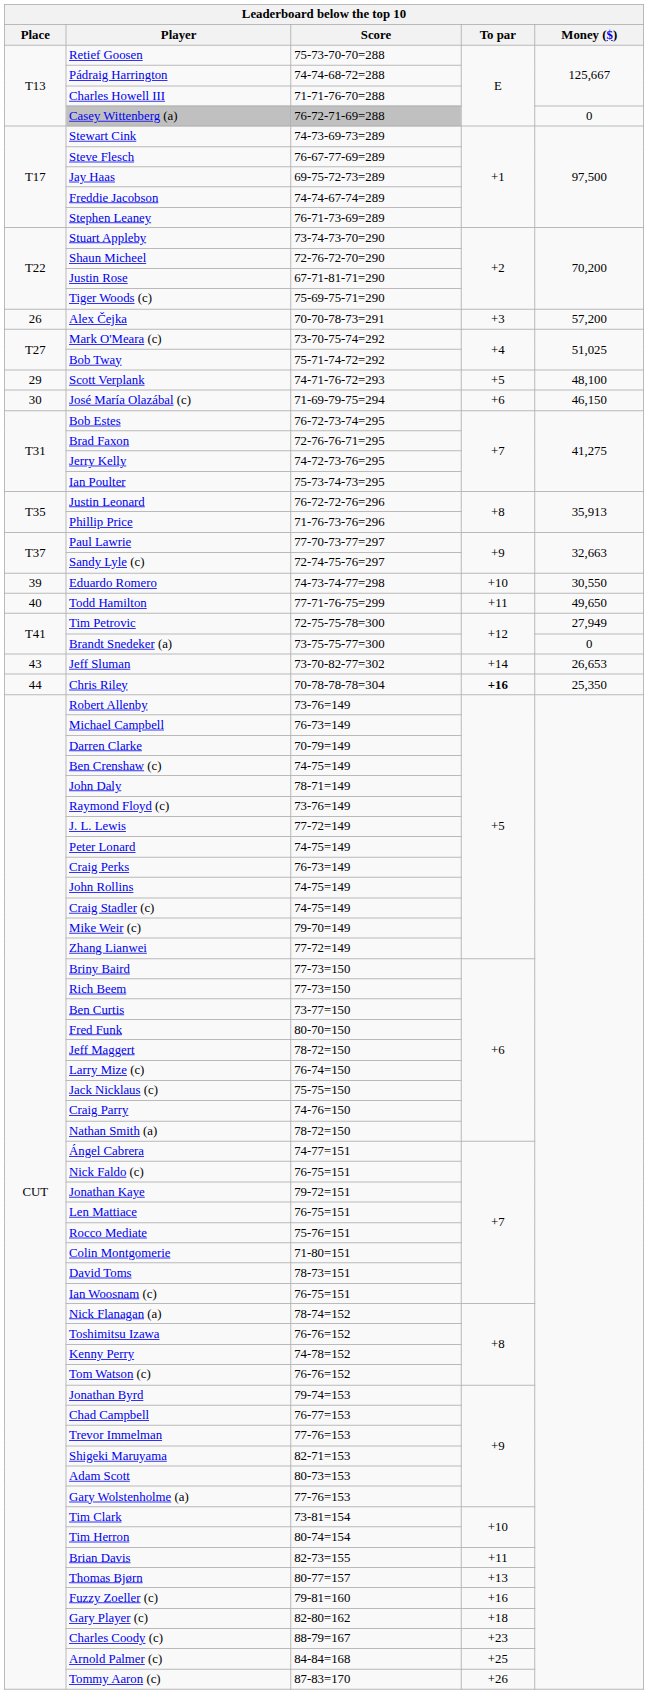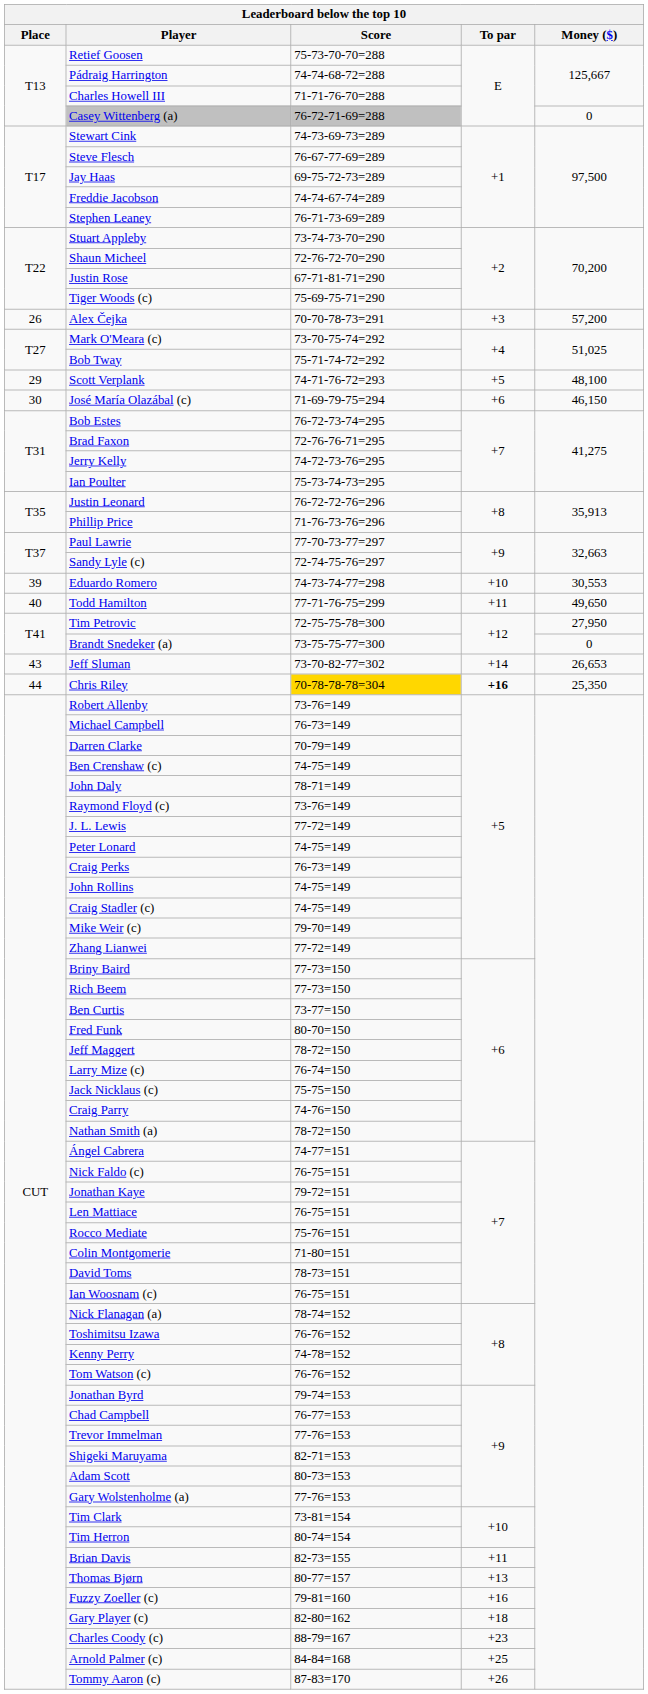 <table class="collapsible collapsed wikitable" style="width:50em;margin-top:-1px;">
 <tr>
 <th scope="col" colspan="6">Leaderboard below the top 10</th>
 </tr>
 <tr>
 <th>Place</th>
 <th>Player</th>
 <th>Score</th>
 <th>To par</th>
 <th>Money (<a href='#'>$</a>)</th>
 </tr>
 <tr>
 <td rowspan=4 align=center>T13</td>
 <td> <a href='#'>Retief Goosen</a></td>
 <td>75-73-70-70=288</td>
 <td rowspan=4 align=center>E</td>
 <td rowspan=3 align=center>125,667</td>
 </tr>
 <tr>
 <td> <a href='#'>Pádraig Harrington</a></td>
 <td>74-74-68-72=288</td>
 </tr>
 <tr>
 <td> <a href='#'>Charles Howell III</a></td>
 <td>71-71-76-70=288</td>
 </tr>
 <tr>
 <td style="background:silver"> <a href='#'>Casey Wittenberg</a> (a)</td>
 <td style="background:silver">76-72-71-69=288</td>
 <td align=center>0</td>
 </tr>
 <tr>
 <td rowspan=5 align=center>T17</td>
 <td> <a href='#'>Stewart Cink</a></td>
 <td>74-73-69-73=289</td>
 <td rowspan=5 align=center>+1</td>
 <td rowspan=5 align=center>97,500</td>
 </tr>
 <tr>
 <td> <a href='#'>Steve Flesch</a></td>
 <td>76-67-77-69=289</td>
 </tr>
 <tr>
 <td> <a href='#'>Jay Haas</a></td>
 <td>69-75-72-73=289</td>
 </tr>
 <tr>
 <td> <a href='#'>Freddie Jacobson</a></td>
 <td>74-74-67-74=289</td>
 </tr>
 <tr>
 <td> <a href='#'>Stephen Leaney</a></td>
 <td>76-71-73-69=289</td>
 </tr>
 <tr>
 <td rowspan=4 align=center>T22</td>
 <td> <a href='#'>Stuart Appleby</a></td>
 <td>73-74-73-70=290</td>
 <td rowspan=4 align=center>+2</td>
 <td rowspan=4 align=center>70,200</td>
 </tr>
 <tr>
 <td> <a href='#'>Shaun Micheel</a></td>
 <td>72-76-72-70=290</td>
 </tr>
 <tr>
 <td> <a href='#'>Justin Rose</a></td>
 <td>67-71-81-71=290</td>
 </tr>
 <tr>
 <td> <a href='#'>Tiger Woods</a> (c)</td>
 <td>75-69-75-71=290</td>
 </tr>
 <tr>
 <td align=center>26</td>
 <td> <a href='#'>Alex Čejka</a></td>
 <td>70-70-78-73=291</td>
 <td align=center>+3</td>
 <td align=center>57,200</td>
 </tr>
 <tr>
 <td rowspan=2 align=center>T27</td>
 <td> <a href='#'>Mark O'Meara</a> (c)</td>
 <td>73-70-75-74=292</td>
 <td rowspan=2 align=center>+4</td>
 <td rowspan=2 align=center>51,025</td>
 </tr>
 <tr>
 <td> <a href='#'>Bob Tway</a></td>
 <td>75-71-74-72=292</td>
 </tr>
 <tr>
 <td align=center>29</td>
 <td> <a href='#'>Scott Verplank</a></td>
 <td>74-71-76-72=293</td>
 <td align=center>+5</td>
 <td align=center>48,100</td>
 </tr>
 <tr>
 <td align=center>30</td>
 <td> <a href='#'>José María Olazábal</a> (c)</td>
 <td>71-69-79-75=294</td>
 <td align=center>+6</td>
 <td align=center>46,150</td>
 </tr>
 <tr>
 <td rowspan=4 align=center>T31</td>
 <td> <a href='#'>Bob Estes</a></td>
 <td>76-72-73-74=295</td>
 <td rowspan=4 align=center>+7</td>
 <td rowspan=4 align=center>41,275</td>
 </tr>
 <tr>
 <td> <a href='#'>Brad Faxon</a></td>
 <td>72-76-76-71=295</td>
 </tr>
 <tr>
 <td> <a href='#'>Jerry Kelly</a></td>
 <td>74-72-73-76=295</td>
 </tr>
 <tr>
 <td> <a href='#'>Ian Poulter</a></td>
 <td>75-73-74-73=295</td>
 </tr>
 <tr>
 <td rowspan=2 align=center>T35</td>
 <td> <a href='#'>Justin Leonard</a></td>
 <td>76-72-72-76=296</td>
 <td rowspan=2 align=center>+8</td>
 <td rowspan=2 align=center>35,913</td>
 </tr>
 <tr>
 <td> <a href='#'>Phillip Price</a></td>
 <td>71-76-73-76=296</td>
 </tr>
 <tr>
 <td rowspan=2 align=center>T37</td>
 <td> <a href='#'>Paul Lawrie</a></td>
 <td>77-70-73-77=297</td>
 <td rowspan=2 align=center>+9</td>
 <td rowspan=2 align=center>32,663</td>
 </tr>
 <tr>
 <td> <a href='#'>Sandy Lyle</a> (c)</td>
 <td>72-74-75-76=297</td>
 </tr>
 <tr>
 <td align=center>39</td>
 <td> <a href='#'>Eduardo Romero</a></td>
 <td>74-73-74-77=298</td>
 <td align=center>+10</td>
-<td align=center>30,550</td>
+<td align=center>30,553</td>
 </tr>
 <tr>
 <td align=center>40</td>
 <td> <a href='#'>Todd Hamilton</a></td>
 <td>77-71-76-75=299</td>
 <td align=center>+11</td>
 <td align=center>49,650</td>
 </tr>
 <tr>
 <td rowspan=2 align=center>T41</td>
 <td> <a href='#'>Tim Petrovic</a></td>
 <td>72-75-75-78=300</td>
 <td rowspan=2 align=center>+12</td>
-<td align=center>27,949</td>
+<td align=center>27,950</td>
 </tr>
 <tr>
 <td> <a href='#'>Brandt Snedeker</a> (a)</td>
 <td>73-75-75-77=300</td>
 <td align=center>0</td>
 </tr>
 <tr>
 <td align=center>43</td>
 <td> <a href='#'>Jeff Sluman</a></td>
 <td>73-70-82-77=302</td>
 <td align=center>+14</td>
 <td align=center>26,653</td>
 </tr>
 <tr>
 <td align=center>44</td>
 <td> <a href='#'>Chris Riley</a></td>
-<td>70-78-78-78=304</td>
+<td style="background: gold;">70-78-78-78=304</td>
 <td align=center><strong>+16</strong></td>
 <td align=center>25,350</td>
 </tr>
 <tr>
 <td rowspan=49 align=center>CUT</td>
 <td> <a href='#'>Robert Allenby</a></td>
 <td>73-76=149</td>
 <td rowspan=13 align=center>+5</td>
 <td rowspan=49 align=center></td>
 </tr>
 <tr>
 <td> <a href='#'>Michael Campbell</a></td>
 <td>76-73=149</td>
 </tr>
 <tr>
 <td> <a href='#'>Darren Clarke</a></td>
 <td>70-79=149</td>
 </tr>
 <tr>
 <td> <a href='#'>Ben Crenshaw</a> (c)</td>
 <td>74-75=149</td>
 </tr>
 <tr>
 <td> <a href='#'>John Daly</a></td>
 <td>78-71=149</td>
 </tr>
 <tr>
 <td> <a href='#'>Raymond Floyd</a> (c)</td>
 <td>73-76=149</td>
 </tr>
 <tr>
 <td> <a href='#'>J. L. Lewis</a></td>
 <td>77-72=149</td>
 </tr>
 <tr>
 <td> <a href='#'>Peter Lonard</a></td>
 <td>74-75=149</td>
 </tr>
 <tr>
 <td> <a href='#'>Craig Perks</a></td>
 <td>76-73=149</td>
 </tr>
 <tr>
 <td> <a href='#'>John Rollins</a></td>
 <td>74-75=149</td>
 </tr>
 <tr>
 <td> <a href='#'>Craig Stadler</a> (c)</td>
 <td>74-75=149</td>
 </tr>
 <tr>
 <td> <a href='#'>Mike Weir</a> (c)</td>
 <td>79-70=149</td>
 </tr>
 <tr>
 <td> <a href='#'>Zhang Lianwei</a></td>
 <td>77-72=149</td>
 </tr>
 <tr>
 <td> <a href='#'>Briny Baird</a></td>
 <td>77-73=150</td>
 <td rowspan=9 align=center>+6</td>
 </tr>
 <tr>
 <td> <a href='#'>Rich Beem</a></td>
 <td>77-73=150</td>
 </tr>
 <tr>
 <td> <a href='#'>Ben Curtis</a></td>
 <td>73-77=150</td>
 </tr>
 <tr>
 <td> <a href='#'>Fred Funk</a></td>
 <td>80-70=150</td>
 </tr>
 <tr>
 <td> <a href='#'>Jeff Maggert</a></td>
 <td>78-72=150</td>
 </tr>
 <tr>
 <td> <a href='#'>Larry Mize</a> (c)</td>
 <td>76-74=150</td>
 </tr>
 <tr>
 <td> <a href='#'>Jack Nicklaus</a> (c)</td>
 <td>75-75=150</td>
 </tr>
 <tr>
 <td> <a href='#'>Craig Parry</a></td>
 <td>74-76=150</td>
 </tr>
 <tr>
 <td> <a href='#'>Nathan Smith</a> (a)</td>
 <td>78-72=150</td>
 </tr>
 <tr>
 <td> <a href='#'>Ángel Cabrera</a></td>
 <td>74-77=151</td>
 <td rowspan=8 align=center>+7</td>
 </tr>
 <tr>
 <td> <a href='#'>Nick Faldo</a> (c)</td>
 <td>76-75=151</td>
 </tr>
 <tr>
 <td> <a href='#'>Jonathan Kaye</a></td>
 <td>79-72=151</td>
 </tr>
 <tr>
 <td> <a href='#'>Len Mattiace</a></td>
 <td>76-75=151</td>
 </tr>
 <tr>
 <td> <a href='#'>Rocco Mediate</a></td>
 <td>75-76=151</td>
 </tr>
 <tr>
 <td> <a href='#'>Colin Montgomerie</a></td>
 <td>71-80=151</td>
 </tr>
 <tr>
 <td> <a href='#'>David Toms</a></td>
 <td>78-73=151</td>
 </tr>
 <tr>
 <td> <a href='#'>Ian Woosnam</a> (c)</td>
 <td>76-75=151</td>
 </tr>
 <tr>
 <td> <a href='#'>Nick Flanagan</a> (a)</td>
 <td>78-74=152</td>
 <td rowspan=4 align=center>+8</td>
 </tr>
 <tr>
 <td> <a href='#'>Toshimitsu Izawa</a></td>
 <td>76-76=152</td>
 </tr>
 <tr>
 <td> <a href='#'>Kenny Perry</a></td>
 <td>74-78=152</td>
 </tr>
 <tr>
 <td> <a href='#'>Tom Watson</a> (c)</td>
 <td>76-76=152</td>
 </tr>
 <tr>
 <td> <a href='#'>Jonathan Byrd</a></td>
 <td>79-74=153</td>
 <td rowspan=6 align=center>+9</td>
 </tr>
 <tr>
 <td> <a href='#'>Chad Campbell</a></td>
 <td>76-77=153</td>
 </tr>
 <tr>
 <td> <a href='#'>Trevor Immelman</a></td>
 <td>77-76=153</td>
 </tr>
 <tr>
 <td> <a href='#'>Shigeki Maruyama</a></td>
 <td>82-71=153</td>
 </tr>
 <tr>
 <td> <a href='#'>Adam Scott</a></td>
 <td>80-73=153</td>
 </tr>
 <tr>
 <td> <a href='#'>Gary Wolstenholme</a> (a)</td>
 <td>77-76=153</td>
 </tr>
 <tr>
 <td> <a href='#'>Tim Clark</a></td>
 <td>73-81=154</td>
 <td rowspan=2 align=center>+10</td>
 </tr>
 <tr>
 <td> <a href='#'>Tim Herron</a></td>
 <td>80-74=154</td>
 </tr>
 <tr>
 <td> <a href='#'>Brian Davis</a></td>
 <td>82-73=155</td>
 <td align=center>+11</td>
 </tr>
 <tr>
 <td> <a href='#'>Thomas Bjørn</a></td>
 <td>80-77=157</td>
 <td align=center>+13</td>
 </tr>
 <tr>
 <td> <a href='#'>Fuzzy Zoeller</a> (c)</td>
 <td>79-81=160</td>
 <td align=center>+16</td>
 </tr>
 <tr>
 <td> <a href='#'>Gary Player</a> (c)</td>
 <td>82-80=162</td>
 <td align=center>+18</td>
 </tr>
 <tr>
 <td> <a href='#'>Charles Coody</a> (c)</td>
 <td>88-79=167</td>
 <td align=center>+23</td>
 </tr>
 <tr>
 <td> <a href='#'>Arnold Palmer</a> (c)</td>
 <td>84-84=168</td>
 <td align=center>+25</td>
 </tr>
 <tr>
 <td> <a href='#'>Tommy Aaron</a> (c)</td>
 <td>87-83=170</td>
 <td align=center>+26</td>
 </tr>
 </table>
